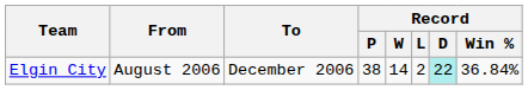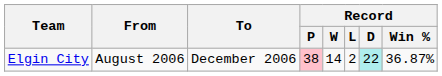 <table class="wikitable">
 <tr>
 <th rowspan="2">Team</th>
 <th rowspan="2">From</th>
 <th rowspan="2">To</th>
 <th colspan="5">Record</th>
 </tr>
 <tr>
 <th>P</th>
 <th>W</th>
 <th>L</th>
 <th>D</th>
 <th>Win %</th>
 </tr>
 <tr>
 <td><a href='#'>Elgin City</a></td>
 <td>August 2006</td>
 <td>December 2006</td>
-<td>38</td>
+<td style="background: pink;">38</td>
 <td>14</td>
 <td>2</td>
 <td style="background: paleturquoise;">22</td>
-<td>36.84%</td>
+<td>36.87%</td>
 </tr>
 </table>
